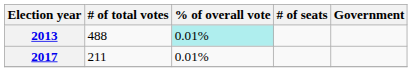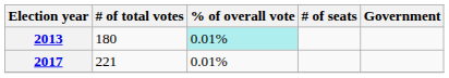 <table class="wikitable">
 <tr>
 <th>Election year</th>
 <th># of total votes</th>
 <th>% of overall vote</th>
 <th># of seats</th>
 <th>Government</th>
 </tr>
 <tr>
 <th><a href='#'>2013</a></th>
-<td>488</td>
+<td>180</td>
 <td style="background: paleturquoise;">0.01%</td>
 <td></td>
 <td></td>
 </tr>
 <tr>
 <th><a href='#'>2017</a></th>
-<td>211</td>
+<td>221</td>
 <td>0.01%</td>
 <td></td>
 <td></td>
 </tr>
 <tr>
 </tr>
 </table>
